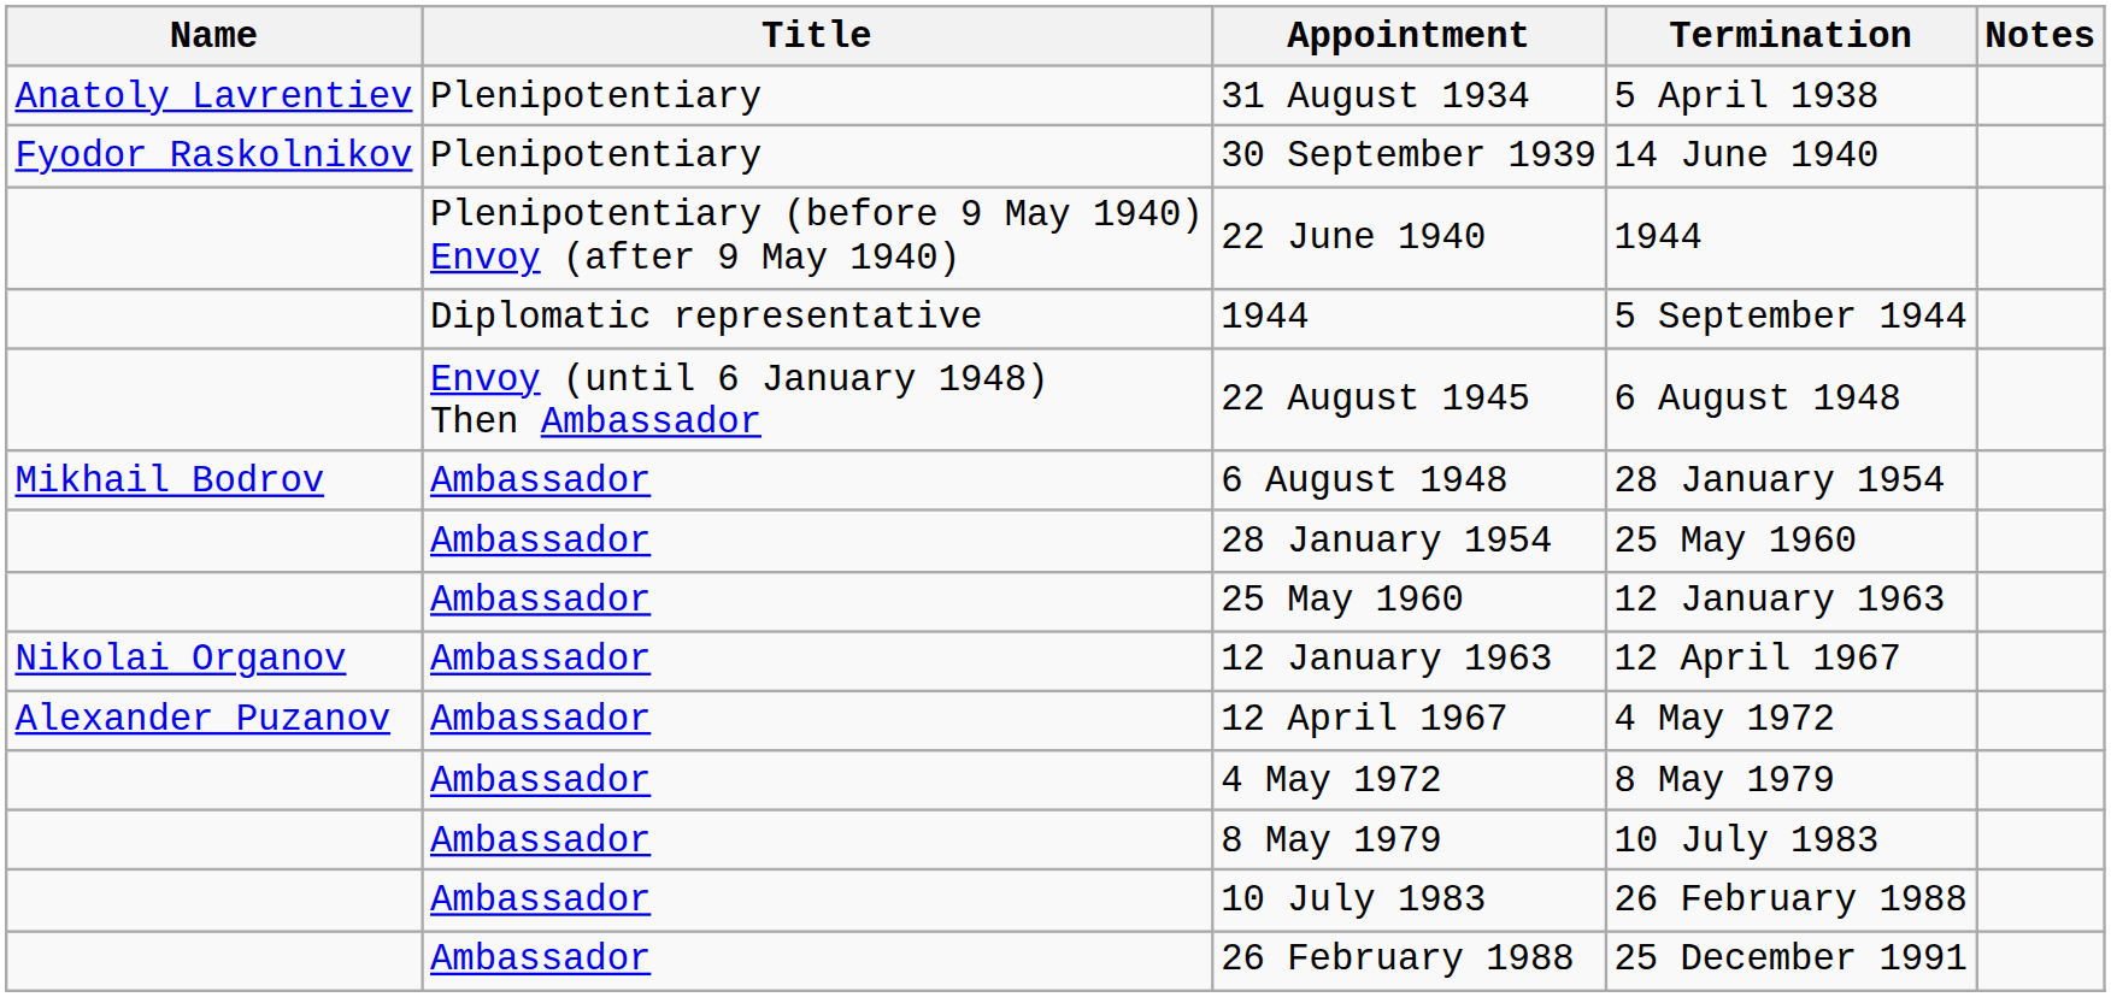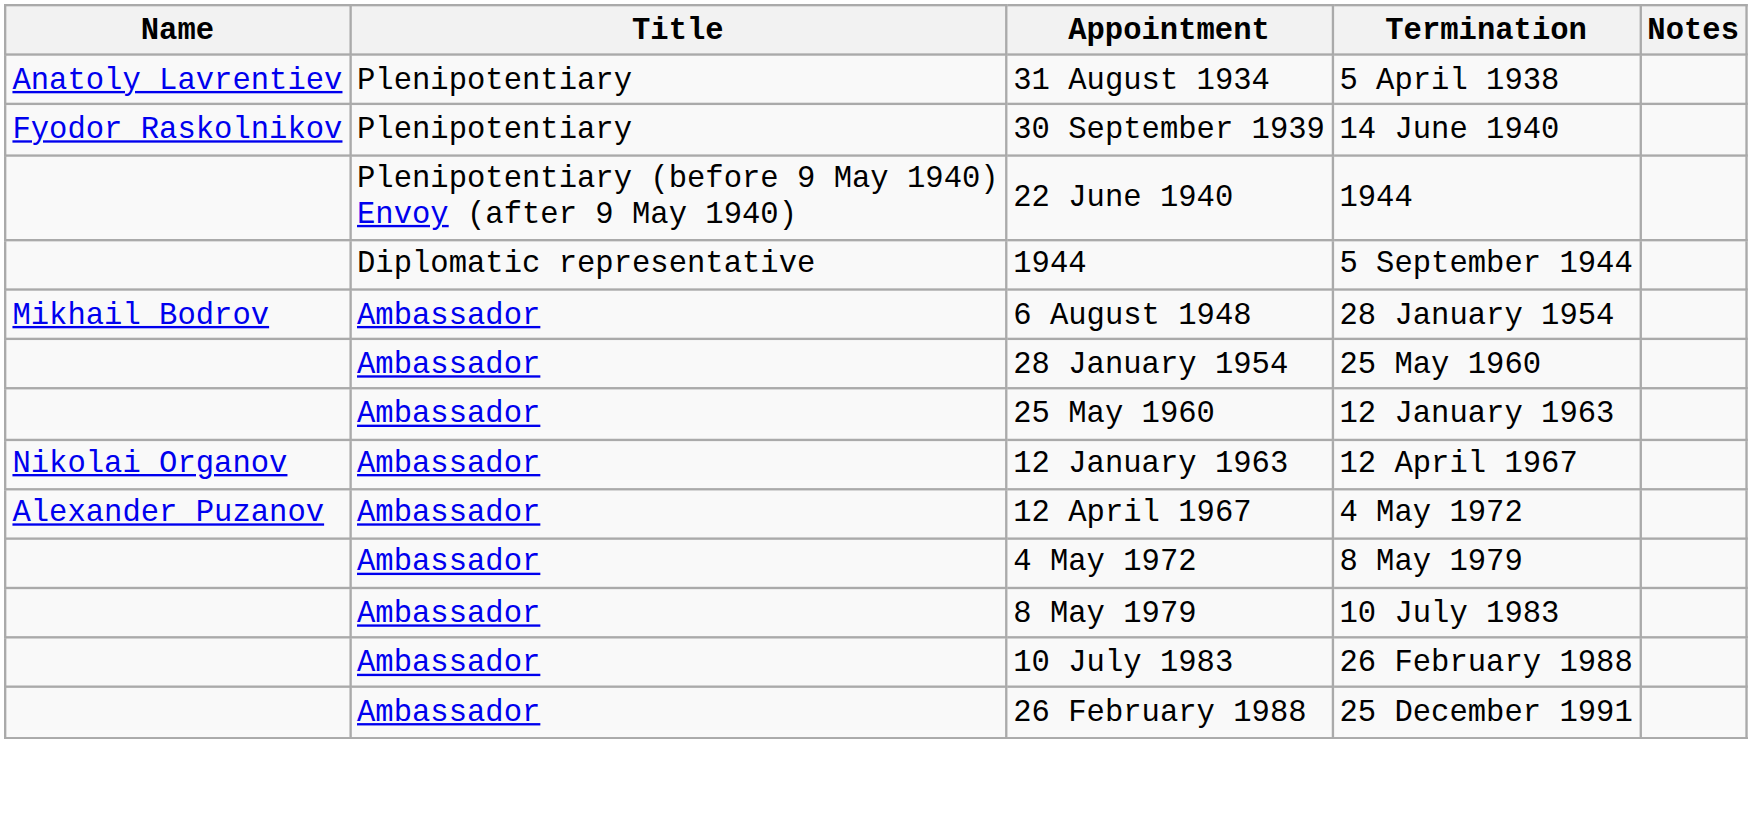 <table class="wikitable">
 <tr valign="middle">
 <th>Name</th>
 <th>Title</th>
 <th>Appointment</th>
 <th>Termination</th>
 <th>Notes</th>
 </tr>
 <tr>
 <td><a href='#'>Anatoly Lavrentiev</a></td>
 <td>Plenipotentiary</td>
 <td>31 August 1934</td>
 <td>5 April 1938</td>
 <td></td>
 </tr>
 <tr>
 <td><a href='#'>Fyodor Raskolnikov</a></td>
 <td>Plenipotentiary</td>
 <td>30 September 1939</td>
 <td>14 June 1940</td>
 <td></td>
 </tr>
 <tr>
 <td></td>
 <td>Plenipotentiary (before 9 May 1940)<br><a href='#'>Envoy</a> (after 9 May 1940)</td>
 <td>22 June 1940</td>
 <td>1944</td>
 <td></td>
 </tr>
 <tr>
 <td></td>
 <td>Diplomatic representative</td>
 <td>1944</td>
 <td>5 September 1944</td>
-<td></td>
-</tr>
-<tr>
-<td></td>
-<td><a href='#'>Envoy</a> (until 6 January 1948)<br>Then <a href='#'>Ambassador</a></td>
-<td>22 August 1945</td>
-<td>6 August 1948</td>
 <td></td>
 </tr>
 <tr>
 <td><a href='#'>Mikhail Bodrov</a></td>
 <td><a href='#'>Ambassador</a></td>
 <td>6 August 1948</td>
 <td>28 January 1954</td>
 <td></td>
 </tr>
 <tr>
 <td></td>
 <td><a href='#'>Ambassador</a></td>
 <td>28 January 1954</td>
 <td>25 May 1960</td>
 <td></td>
 </tr>
 <tr>
 <td></td>
 <td><a href='#'>Ambassador</a></td>
 <td>25 May 1960</td>
 <td>12 January 1963</td>
 <td></td>
 </tr>
 <tr>
 <td><a href='#'>Nikolai Organov</a></td>
 <td><a href='#'>Ambassador</a></td>
 <td>12 January 1963</td>
 <td>12 April 1967</td>
 <td></td>
 </tr>
 <tr>
 <td><a href='#'>Alexander Puzanov</a></td>
 <td><a href='#'>Ambassador</a></td>
 <td>12 April 1967</td>
 <td>4 May 1972</td>
 <td></td>
 </tr>
 <tr>
 <td></td>
 <td><a href='#'>Ambassador</a></td>
 <td>4 May 1972</td>
 <td>8 May 1979</td>
 <td></td>
 </tr>
 <tr>
 <td></td>
 <td><a href='#'>Ambassador</a></td>
 <td>8 May 1979</td>
 <td>10 July 1983</td>
 <td></td>
 </tr>
 <tr>
 <td></td>
 <td><a href='#'>Ambassador</a></td>
 <td>10 July 1983</td>
 <td>26 February 1988</td>
 <td></td>
 </tr>
 <tr>
 <td></td>
 <td><a href='#'>Ambassador</a></td>
 <td>26 February 1988</td>
 <td>25 December 1991</td>
 <td></td>
 </tr>
 <tr>
 </tr>
 </table>
